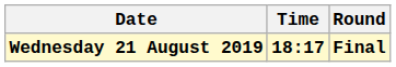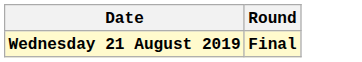 <table class="wikitable">
 <tr>
 <th>Date</th>
-<th>Time</th>
 <th>Round</th>
 </tr>
 <tr>
 <td style=background:lemonchiffon><strong>Wednesday 21 August 2019</strong></td>
-<td style=background:lemonchiffon><strong>18:17</strong></td>
 <td style=background:lemonchiffon><strong>Final</strong></td>
 </tr>
 </table>
